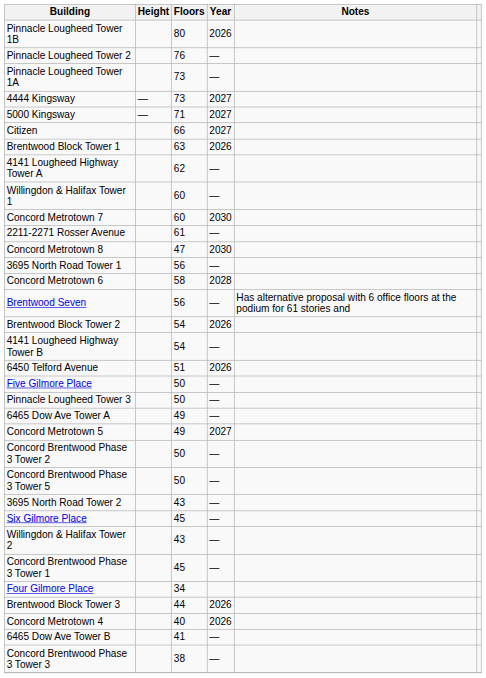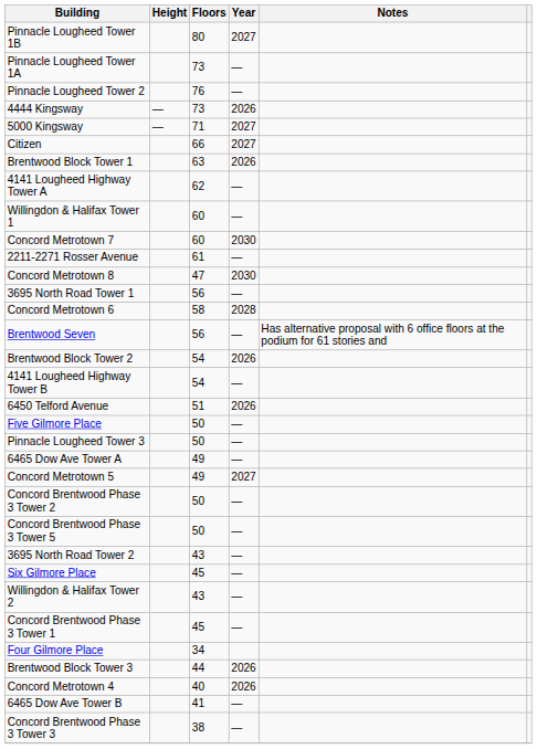 <table class="wikitable sortable" width="60%" align = "center">
 <tr>
 <th>Building</th>
 <th>Height</th>
 <th>Floors</th>
 <th>Year</th>
 <th>Notes</th>
 <th></th>
 </tr>
 <tr>
 <td>Pinnacle Lougheed Tower 1B</td>
 <td></td>
 <td>80</td>
-<td>2026</td>
+<td>2027</td>
+<td></td>
+<td></td>
+</tr>
+<tr>
+<td>Pinnacle Lougheed Tower 1A</td>
+<td></td>
+<td>73</td>
+<td>—</td>
 <td></td>
 <td></td>
 </tr>
 <tr>
 <td>Pinnacle Lougheed Tower 2</td>
 <td></td>
 <td>76</td>
 <td>—</td>
 <td></td>
 <td></td>
 </tr>
 <tr>
-<td>Pinnacle Lougheed Tower 1A</td>
-<td></td>
-<td>73</td>
-<td>—</td>
-<td></td>
-<td></td>
-</tr>
-<tr>
 <td>4444 Kingsway</td>
 <td>—</td>
 <td>73</td>
-<td>2027</td>
+<td>2026</td>
 <td></td>
 <td></td>
 </tr>
 <tr>
 <td>5000 Kingsway</td>
 <td>—</td>
 <td>71</td>
 <td>2027</td>
 <td></td>
 <td></td>
 </tr>
 <tr>
 <td>Citizen</td>
 <td></td>
 <td>66</td>
 <td>2027</td>
 <td></td>
 <td></td>
 </tr>
 <tr>
 <td>Brentwood Block Tower 1</td>
 <td></td>
 <td>63</td>
 <td>2026</td>
 <td></td>
 <td></td>
 </tr>
 <tr>
 <td>4141 Lougheed Highway Tower A</td>
 <td></td>
 <td>62</td>
 <td>—</td>
 <td></td>
 <td></td>
 </tr>
 <tr>
 <td>Willingdon & Halifax Tower 1</td>
 <td></td>
 <td>60</td>
 <td>—</td>
 <td></td>
 <td></td>
 </tr>
 <tr>
 <td>Concord Metrotown 7</td>
 <td></td>
 <td>60</td>
 <td>2030</td>
 <td></td>
 <td></td>
 </tr>
 <tr>
 <td>2211-2271 Rosser Avenue</td>
 <td></td>
 <td>61</td>
 <td>—</td>
 <td></td>
 <td></td>
 </tr>
 <tr>
 <td>Concord Metrotown 8</td>
 <td></td>
 <td>47</td>
 <td>2030</td>
 <td></td>
 <td></td>
 </tr>
 <tr>
 <td>3695 North Road Tower 1</td>
 <td></td>
 <td>56</td>
 <td>—</td>
 <td></td>
 <td></td>
 </tr>
 <tr>
 <td>Concord Metrotown 6</td>
 <td></td>
 <td>58</td>
 <td>2028</td>
 <td></td>
 <td></td>
 </tr>
 <tr>
 <td><a href='#'>Brentwood Seven</a></td>
 <td></td>
 <td>56</td>
 <td>—</td>
 <td>Has alternative proposal with 6 office floors at the podium for 61 stories and </td>
 <td></td>
 </tr>
 <tr>
 <td>Brentwood Block Tower 2</td>
 <td></td>
 <td>54</td>
 <td>2026</td>
 <td></td>
 <td></td>
 </tr>
 <tr>
 <td>4141 Lougheed Highway Tower B</td>
 <td></td>
 <td>54</td>
 <td>—</td>
 <td></td>
 <td></td>
 </tr>
 <tr>
 <td>6450 Telford Avenue</td>
 <td></td>
 <td>51</td>
 <td>2026</td>
 <td></td>
 <td></td>
 </tr>
 <tr>
 <td><a href='#'>Five Gilmore Place</a></td>
 <td></td>
 <td>50</td>
 <td>—</td>
 <td></td>
 <td></td>
 </tr>
 <tr>
 <td>Pinnacle Lougheed Tower 3</td>
 <td></td>
 <td>50</td>
 <td>—</td>
 <td></td>
 <td></td>
 </tr>
 <tr>
 <td>6465 Dow Ave Tower A</td>
 <td></td>
 <td>49</td>
 <td>—</td>
 <td></td>
 <td></td>
 </tr>
 <tr>
 <td>Concord Metrotown 5</td>
 <td></td>
 <td>49</td>
 <td>2027</td>
 <td></td>
 <td></td>
 </tr>
 <tr>
 <td>Concord Brentwood Phase 3 Tower 2</td>
 <td></td>
 <td>50</td>
 <td>—</td>
 <td></td>
 <td></td>
 </tr>
 <tr>
 <td>Concord Brentwood Phase 3 Tower 5</td>
 <td></td>
 <td>50</td>
 <td>—</td>
 <td></td>
 <td></td>
 </tr>
 <tr>
 <td>3695 North Road Tower 2</td>
 <td></td>
 <td>43</td>
 <td>—</td>
 <td></td>
 <td></td>
 </tr>
 <tr>
 <td><a href='#'>Six Gilmore Place</a></td>
 <td></td>
 <td>45</td>
 <td>—</td>
 <td></td>
 <td></td>
 </tr>
 <tr>
 <td>Willingdon & Halifax Tower 2</td>
 <td></td>
 <td>43</td>
 <td>—</td>
 <td></td>
 <td></td>
 </tr>
 <tr>
 <td>Concord Brentwood Phase 3 Tower 1</td>
 <td></td>
 <td>45</td>
 <td>—</td>
 <td></td>
 <td></td>
 </tr>
 <tr>
 <td><a href='#'>Four Gilmore Place</a></td>
 <td></td>
 <td>34</td>
 <td></td>
 <td></td>
 </tr>
 <tr>
 <td>Brentwood Block Tower 3</td>
 <td></td>
 <td>44</td>
 <td>2026</td>
 <td></td>
 <td></td>
 </tr>
 <tr>
 <td>Concord Metrotown 4</td>
 <td></td>
 <td>40</td>
 <td>2026</td>
 <td></td>
 <td></td>
 </tr>
 <tr>
 <td>6465 Dow Ave Tower B</td>
 <td></td>
 <td>41</td>
 <td>—</td>
 <td></td>
 <td></td>
 </tr>
 <tr>
 <td>Concord Brentwood Phase 3 Tower 3</td>
 <td></td>
 <td>38</td>
 <td>—</td>
 <td></td>
 <td></td>
 </tr>
 <tr>
 </tr>
 </table>
